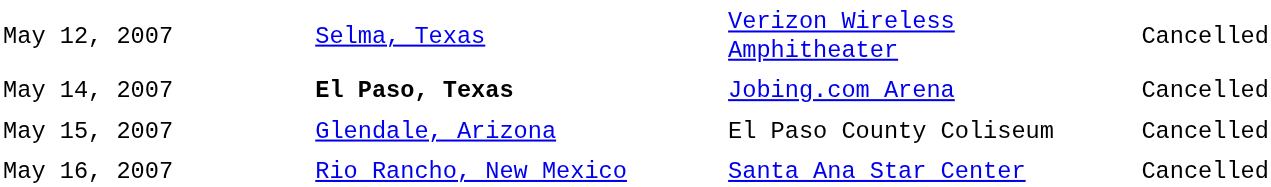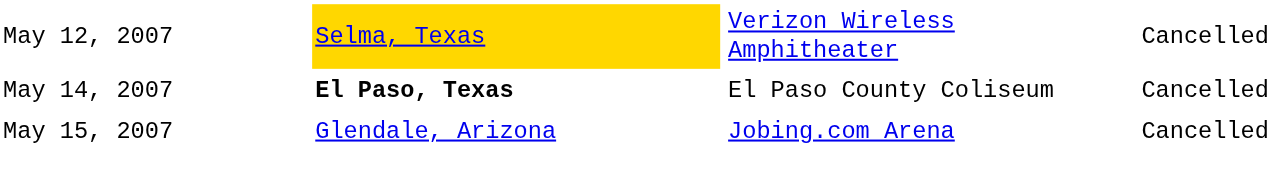 <table cellpadding="2" style="border:0 solid darkgrey; font-size:90%">
 <tr>
 <th style="width:150px;"></th>
 <th style="width:200px;"></th>
 <th style="width:200px;"></th>
 <th style="width:700px;"></th>
 </tr>
 <tr border="0">
 </tr>
 <tr>
 <td>May 12, 2007</td>
-<td><a href='#'>Selma, Texas</a></td>
+<td style="background: gold;"><a href='#'>Selma, Texas</a></td>
 <td><a href='#'>Verizon Wireless Amphitheater</a></td>
 <td>Cancelled</td>
 </tr>
 <tr>
 <td>May 14, 2007</td>
 <td><strong>El Paso, Texas</strong></td>
-<td><a href='#'>Jobing.com Arena</a></td>
+<td>El Paso County Coliseum</td>
 <td>Cancelled</td>
 </tr>
 <tr>
 <td>May 15, 2007</td>
 <td><a href='#'>Glendale, Arizona</a></td>
-<td>El Paso County Coliseum</td>
-<td>Cancelled</td>
-</tr>
-<tr>
-<td>May 16, 2007</td>
-<td><a href='#'>Rio Rancho, New Mexico</a></td>
-<td><a href='#'>Santa Ana Star Center</a></td>
+<td><a href='#'>Jobing.com Arena</a></td>
 <td>Cancelled</td>
 </tr>
 <tr>
 </tr>
 </table>
